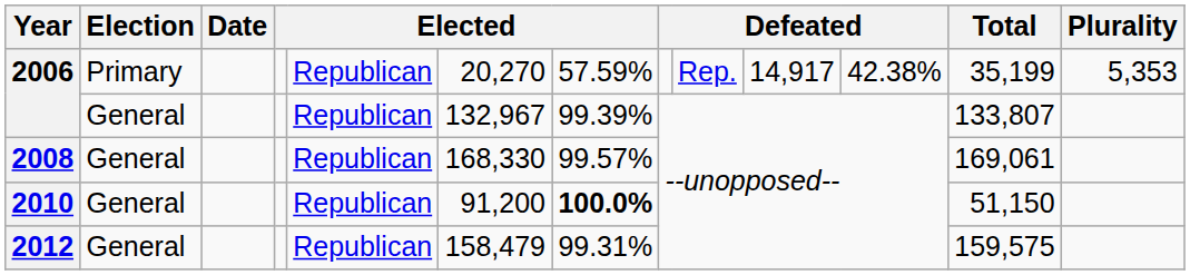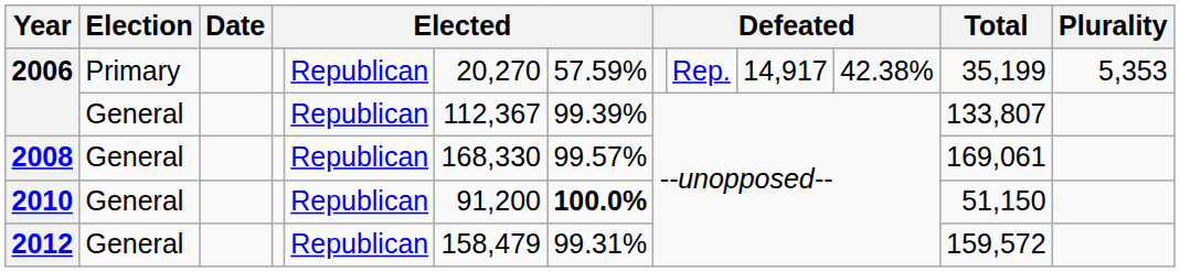 <table class=wikitable>
 <tr>
 <th>Year</th>
 <th>Election</th>
 <th>Date</th>
 <th ! colspan="4">Elected</th>
 <th ! colspan="4">Defeated</th>
 <th>Total</th>
 <th>Plurality</th>
 </tr>
 <tr>
 <th valign="top" rowspan="2">2006</th>
 <td valign="top">Primary</td>
 <td valign="top"></td>
 <td valign="top"></td>
 <td valign="top" ><a href='#'>Republican</a></td>
 <td valign="top" align="right">20,270</td>
 <td valign="top" align="right">57.59%</td>
 <td valign="top"></td>
 <td valign="top" ><a href='#'>Rep.</a></td>
 <td valign="top" align="right">14,917</td>
 <td valign="top" align="right">42.38%</td>
 <td valign="top" align="right">35,199</td>
 <td valign="top" align="right">5,353</td>
 </tr>
 <tr>
 <td valign="top">General</td>
 <td valign="top"></td>
 <td valign="top"></td>
 <td valign="top" ><a href='#'>Republican</a></td>
-<td valign="top" align="right">132,967</td>
+<td valign="top" align="right">112,367</td>
 <td valign="top" align="right">99.39%</td>
 <td colspan="4" rowspan="4"><em>--unopposed--</em></td>
 <td valign="top" align="right">133,807</td>
 <td valign="top" align="right"></td>
 </tr>
 <tr>
 <th valign="top"><a href='#'>2008</a></th>
 <td valign="top">General</td>
 <td valign="top"></td>
 <td valign="top"></td>
 <td valign="top" ><a href='#'>Republican</a></td>
 <td valign="top" align="right">168,330</td>
 <td valign="top" align="right">99.57%</td>
 <td valign="top" align="right">169,061</td>
 <td valign="top" align="right"></td>
 </tr>
 <tr>
 <th valign="top"><a href='#'>2010</a></th>
 <td valign="top">General</td>
 <td valign="top"></td>
 <td valign="top"></td>
 <td valign="top" ><a href='#'>Republican</a></td>
 <td valign="top" align="right">91,200</td>
 <td valign="top" align="right"><strong>100.0%</strong></td>
 <td valign="top" align="right">51,150</td>
 <td valign="top" align="right"></td>
 </tr>
 <tr>
 <th valign="top"><a href='#'>2012</a></th>
 <td valign="top">General</td>
 <td valign="top"></td>
 <td valign="top"></td>
 <td valign="top" ><a href='#'>Republican</a></td>
 <td valign="top" align="right">158,479</td>
 <td valign="top" align="right">99.31%</td>
-<td valign="top" align="right">159,575</td>
+<td valign="top" align="right">159,572</td>
 <td valign="top" align="right"></td>
 </tr>
 </table>
